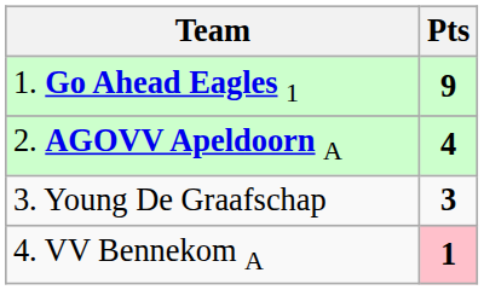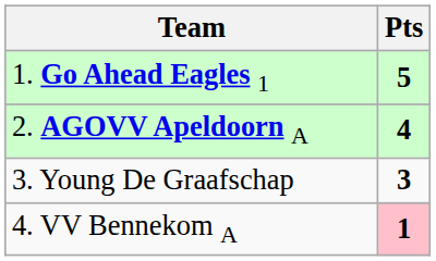 <table class="wikitable" style="text-align:center; float:left; margin-right:1em">
 <tr>
 <th style="width:200px">Team</th>
 <th width=20>Pts</th>
 </tr>
 <tr bgcolor=ccffcc>
 <td align=left>1. <strong><a href='#'>Go Ahead Eagles</a></strong> <sub>1</sub></td>
-<td><strong>9</strong></td>
+<td><strong>5</strong></td>
 </tr>
 <tr bgcolor=ccffcc>
 <td align=left>2. <strong><a href='#'>AGOVV Apeldoorn</a></strong> <sub>A</sub></td>
 <td><strong>4</strong></td>
 </tr>
 <tr>
 <td align=left>3. Young De Graafschap</td>
 <td><strong>3</strong></td>
 </tr>
 <tr>
 <td align=left>4. VV Bennekom <sub>A</sub></td>
 <td style="background: pink;"><strong>1</strong></td>
 </tr>
 </table>
